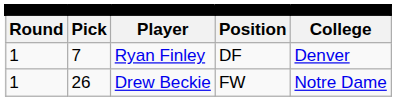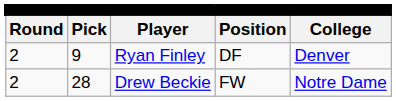 <table class="wikitable sortable" style="text-align:center; font-size:90%; text-align:left;">
 <tr style="border-spacing: 2px; border: 2px solid black;">
 <td colspan="7" bgcolor="#000000" color="#000000" border="#FED000" align="center"><strong></strong></td>
 </tr>
 <tr>
 <th><strong>Round</strong></th>
 <th><strong>Pick</strong></th>
 <th><strong>Player</strong></th>
 <th><strong>Position</strong></th>
 <th><strong>College</strong></th>
 </tr>
 <tr>
-<td>1</td>
-<td>7</td>
+<td>2</td>
+<td>9</td>
 <td> <a href='#'>Ryan Finley</a></td>
 <td>DF</td>
 <td><a href='#'>Denver</a></td>
 </tr>
 <tr>
-<td>1</td>
-<td>26</td>
+<td>2</td>
+<td>28</td>
 <td> <a href='#'>Drew Beckie</a></td>
 <td>FW</td>
 <td><a href='#'>Notre Dame</a></td>
 </tr>
 </table>
